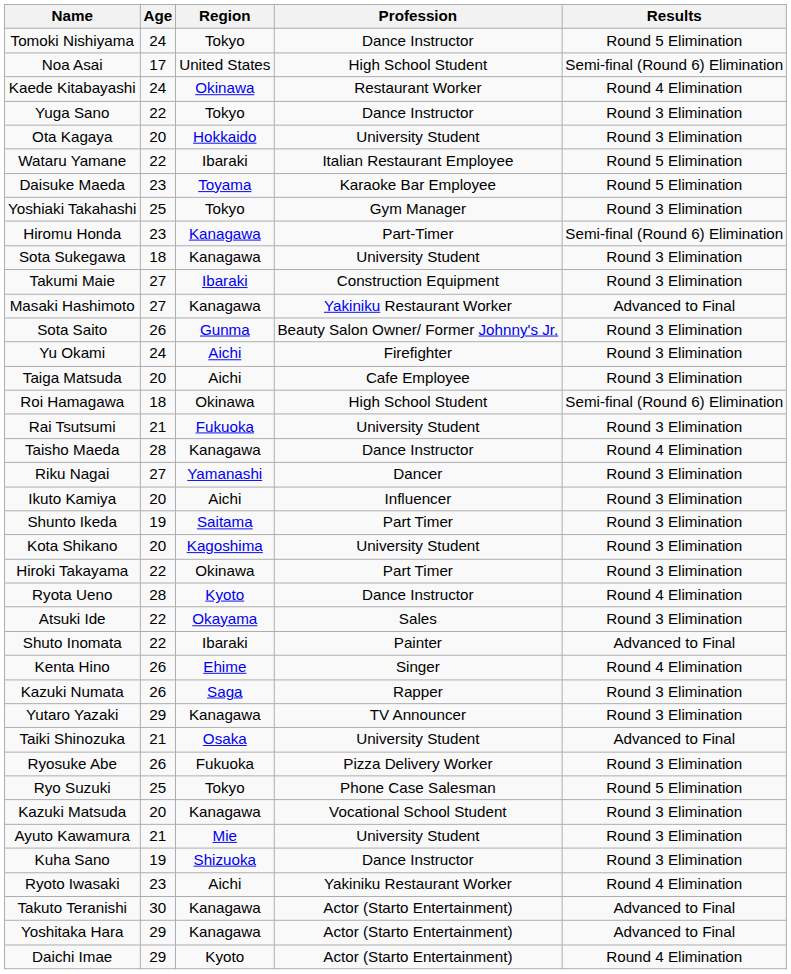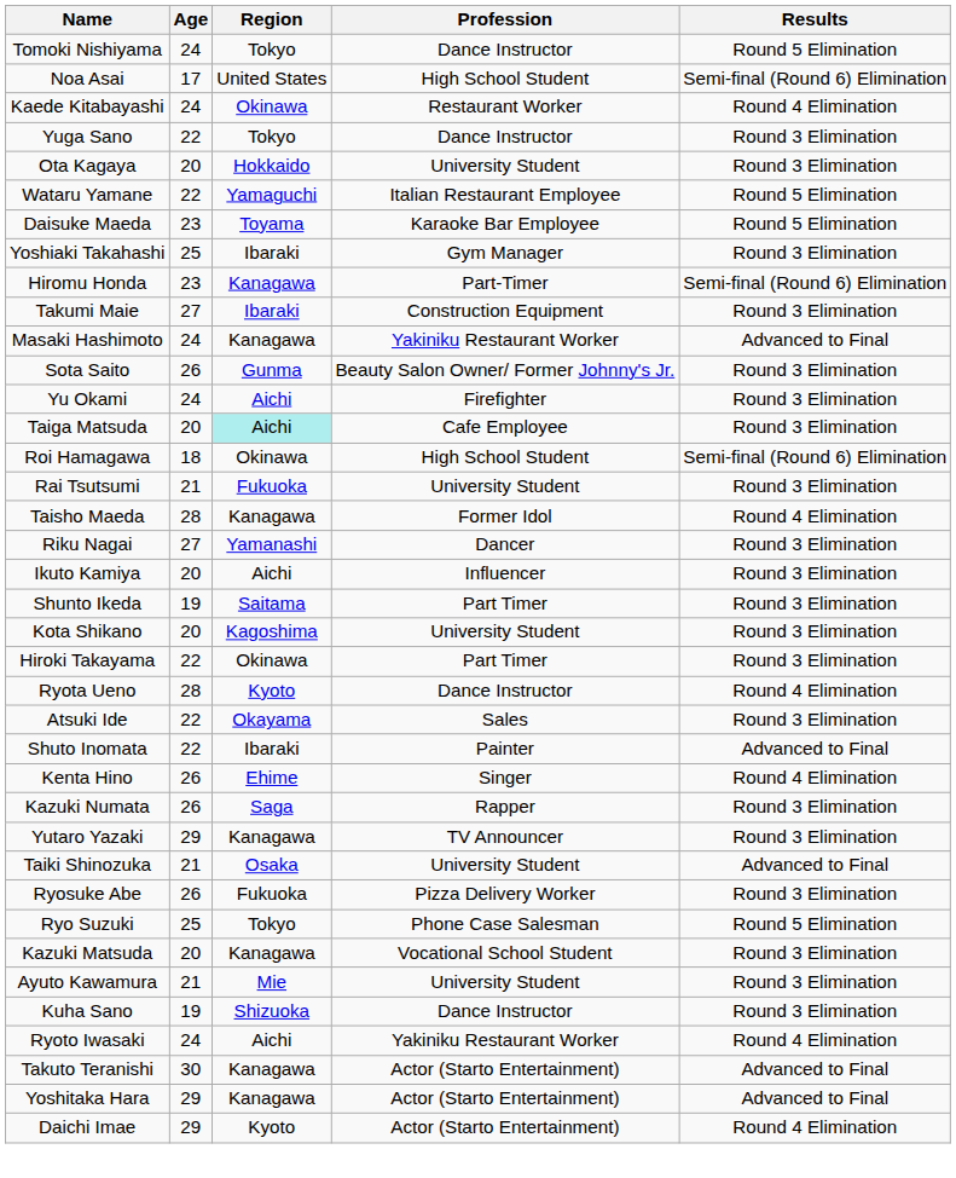 <table class="wikitable sortable" style="text-align:center;">
 <tr>
 <th>Name</th>
 <th>Age</th>
 <th>Region</th>
 <th>Profession</th>
 <th>Results</th>
 </tr>
 <tr>
 <td>Tomoki Nishiyama</td>
 <td>24</td>
 <td>Tokyo</td>
 <td>Dance Instructor</td>
 <td>Round 5 Elimination</td>
 </tr>
 <tr>
 <td>Noa Asai</td>
 <td>17</td>
 <td>United States</td>
 <td>High School Student</td>
 <td>Semi-final (Round 6) Elimination</td>
 </tr>
 <tr>
 <td>Kaede Kitabayashi</td>
 <td>24</td>
 <td><a href='#'>Okinawa</a></td>
 <td>Restaurant Worker</td>
 <td>Round 4 Elimination</td>
 </tr>
 <tr>
 <td>Yuga Sano</td>
 <td>22</td>
 <td>Tokyo</td>
 <td>Dance Instructor</td>
 <td>Round 3 Elimination</td>
 </tr>
 <tr>
 <td>Ota Kagaya</td>
 <td>20</td>
 <td><a href='#'>Hokkaido</a></td>
 <td>University Student</td>
 <td>Round 3 Elimination</td>
 </tr>
 <tr>
 <td>Wataru Yamane</td>
 <td>22</td>
-<td>Ibaraki</td>
+<td><a href='#'>Yamaguchi</a></td>
 <td>Italian Restaurant Employee</td>
 <td>Round 5 Elimination</td>
 </tr>
 <tr>
 <td>Daisuke Maeda</td>
 <td>23</td>
 <td><a href='#'>Toyama</a></td>
 <td>Karaoke Bar Employee</td>
 <td>Round 5 Elimination</td>
 </tr>
 <tr>
 <td>Yoshiaki Takahashi</td>
 <td>25</td>
-<td>Tokyo</td>
+<td>Ibaraki</td>
 <td>Gym Manager</td>
 <td>Round 3 Elimination</td>
 </tr>
 <tr>
 <td>Hiromu Honda</td>
 <td>23</td>
 <td><a href='#'>Kanagawa</a></td>
 <td>Part-Timer</td>
 <td>Semi-final (Round 6) Elimination</td>
 </tr>
 <tr>
-<td>Sota Sukegawa</td>
-<td>18</td>
-<td>Kanagawa</td>
-<td>University Student</td>
-<td>Round 3 Elimination</td>
-</tr>
-<tr>
 <td>Takumi Maie</td>
 <td>27</td>
 <td><a href='#'>Ibaraki</a></td>
 <td>Construction Equipment</td>
 <td>Round 3 Elimination</td>
 </tr>
 <tr>
 <td>Masaki Hashimoto</td>
-<td>27</td>
+<td>24</td>
 <td>Kanagawa</td>
 <td><a href='#'>Yakiniku</a> Restaurant Worker</td>
 <td>Advanced to Final</td>
 </tr>
 <tr>
 <td>Sota Saito</td>
 <td>26</td>
 <td><a href='#'>Gunma</a></td>
 <td>Beauty Salon Owner/ Former <a href='#'>Johnny's Jr.</a></td>
 <td>Round 3 Elimination</td>
 </tr>
 <tr>
 <td>Yu Okami</td>
 <td>24</td>
 <td><a href='#'>Aichi</a></td>
 <td>Firefighter</td>
 <td>Round 3 Elimination</td>
 </tr>
 <tr>
 <td>Taiga Matsuda</td>
 <td>20</td>
-<td>Aichi</td>
+<td style="background: paleturquoise;">Aichi</td>
 <td>Cafe Employee</td>
 <td>Round 3 Elimination</td>
 </tr>
 <tr>
 <td>Roi Hamagawa</td>
 <td>18</td>
 <td>Okinawa</td>
 <td>High School Student</td>
 <td>Semi-final (Round 6) Elimination</td>
 </tr>
 <tr>
 <td>Rai Tsutsumi</td>
 <td>21</td>
 <td><a href='#'>Fukuoka</a></td>
 <td>University Student</td>
 <td>Round 3 Elimination</td>
 </tr>
 <tr>
 <td>Taisho Maeda</td>
 <td>28</td>
 <td>Kanagawa</td>
-<td>Dance Instructor</td>
+<td>Former Idol</td>
 <td>Round 4 Elimination</td>
 </tr>
 <tr>
 <td>Riku Nagai</td>
 <td>27</td>
 <td><a href='#'>Yamanashi</a></td>
 <td>Dancer</td>
 <td>Round 3 Elimination</td>
 </tr>
 <tr>
 <td>Ikuto Kamiya</td>
 <td>20</td>
 <td>Aichi</td>
 <td>Influencer</td>
 <td>Round 3 Elimination</td>
 </tr>
 <tr>
 <td>Shunto Ikeda</td>
 <td>19</td>
 <td><a href='#'>Saitama</a></td>
 <td>Part Timer</td>
 <td>Round 3 Elimination</td>
 </tr>
 <tr>
 <td>Kota Shikano</td>
 <td>20</td>
 <td><a href='#'>Kagoshima</a></td>
 <td>University Student</td>
 <td>Round 3 Elimination</td>
 </tr>
 <tr>
 <td>Hiroki Takayama</td>
 <td>22</td>
 <td>Okinawa</td>
 <td>Part Timer</td>
 <td>Round 3 Elimination</td>
 </tr>
 <tr>
 <td>Ryota Ueno</td>
 <td>28</td>
 <td><a href='#'>Kyoto</a></td>
 <td>Dance Instructor</td>
 <td>Round 4 Elimination</td>
 </tr>
 <tr>
 <td>Atsuki Ide</td>
 <td>22</td>
 <td><a href='#'>Okayama</a></td>
 <td>Sales</td>
 <td>Round 3 Elimination</td>
 </tr>
 <tr>
 <td>Shuto Inomata</td>
 <td>22</td>
 <td>Ibaraki</td>
 <td>Painter</td>
 <td>Advanced to Final</td>
 </tr>
 <tr>
 <td>Kenta Hino</td>
 <td>26</td>
 <td><a href='#'>Ehime</a></td>
 <td>Singer</td>
 <td>Round 4 Elimination</td>
 </tr>
 <tr>
 <td>Kazuki Numata</td>
 <td>26</td>
 <td><a href='#'>Saga</a></td>
 <td>Rapper</td>
 <td>Round 3 Elimination</td>
 </tr>
 <tr>
 <td>Yutaro Yazaki</td>
 <td>29</td>
 <td>Kanagawa</td>
 <td>TV Announcer</td>
 <td>Round 3 Elimination</td>
 </tr>
 <tr>
 <td>Taiki Shinozuka</td>
 <td>21</td>
 <td><a href='#'>Osaka</a></td>
 <td>University Student</td>
 <td>Advanced to Final</td>
 </tr>
 <tr>
 <td>Ryosuke Abe</td>
 <td>26</td>
 <td>Fukuoka</td>
 <td>Pizza Delivery Worker</td>
 <td>Round 3 Elimination</td>
 </tr>
 <tr>
 <td>Ryo Suzuki</td>
 <td>25</td>
 <td>Tokyo</td>
 <td>Phone Case Salesman</td>
 <td>Round 5 Elimination</td>
 </tr>
 <tr>
 <td>Kazuki Matsuda</td>
 <td>20</td>
 <td>Kanagawa</td>
 <td>Vocational School Student</td>
 <td>Round 3 Elimination</td>
 </tr>
 <tr>
 <td>Ayuto Kawamura</td>
 <td>21</td>
 <td><a href='#'>Mie</a></td>
 <td>University Student</td>
 <td>Round 3 Elimination</td>
 </tr>
 <tr>
 <td>Kuha Sano</td>
 <td>19</td>
 <td><a href='#'>Shizuoka</a></td>
 <td>Dance Instructor</td>
 <td>Round 3 Elimination</td>
 </tr>
 <tr>
 <td>Ryoto Iwasaki</td>
-<td>23</td>
+<td>24</td>
 <td>Aichi</td>
 <td>Yakiniku Restaurant Worker</td>
 <td>Round 4 Elimination</td>
 </tr>
 <tr>
 <td>Takuto Teranishi</td>
 <td>30</td>
 <td>Kanagawa</td>
 <td>Actor (Starto Entertainment)</td>
 <td>Advanced to Final</td>
 </tr>
 <tr>
 <td>Yoshitaka Hara</td>
 <td>29</td>
 <td>Kanagawa</td>
 <td>Actor (Starto Entertainment)</td>
 <td>Advanced to Final</td>
 </tr>
 <tr>
 <td>Daichi Imae</td>
 <td>29</td>
 <td>Kyoto</td>
 <td>Actor (Starto Entertainment)</td>
 <td>Round 4 Elimination</td>
 </tr>
 </table>
